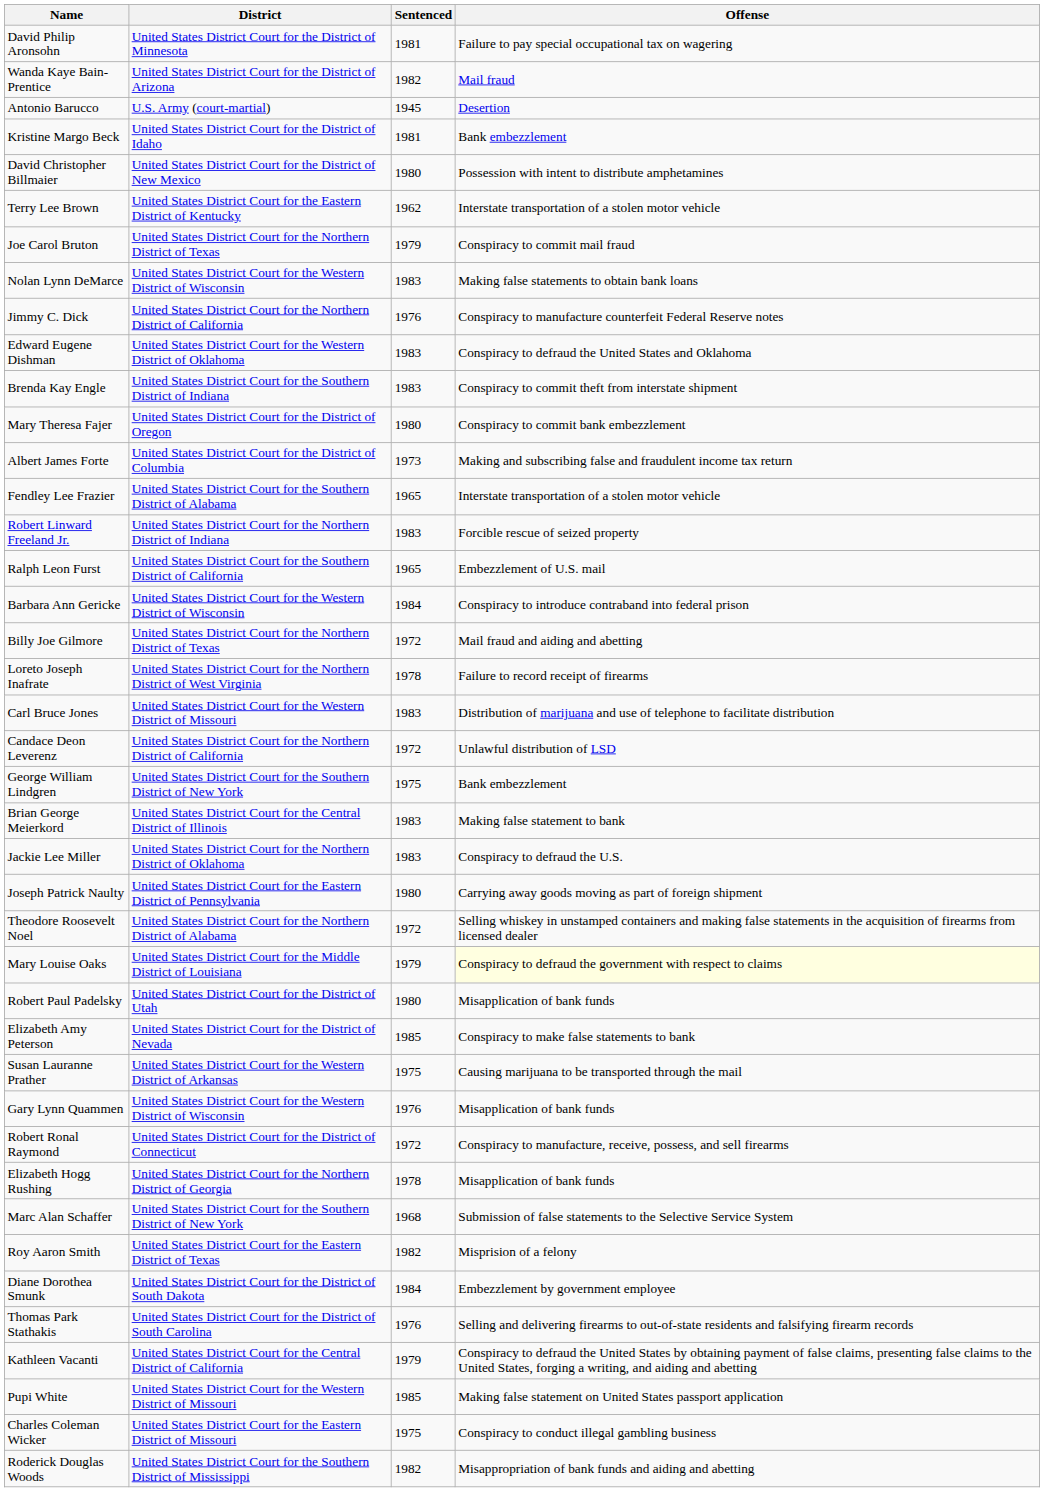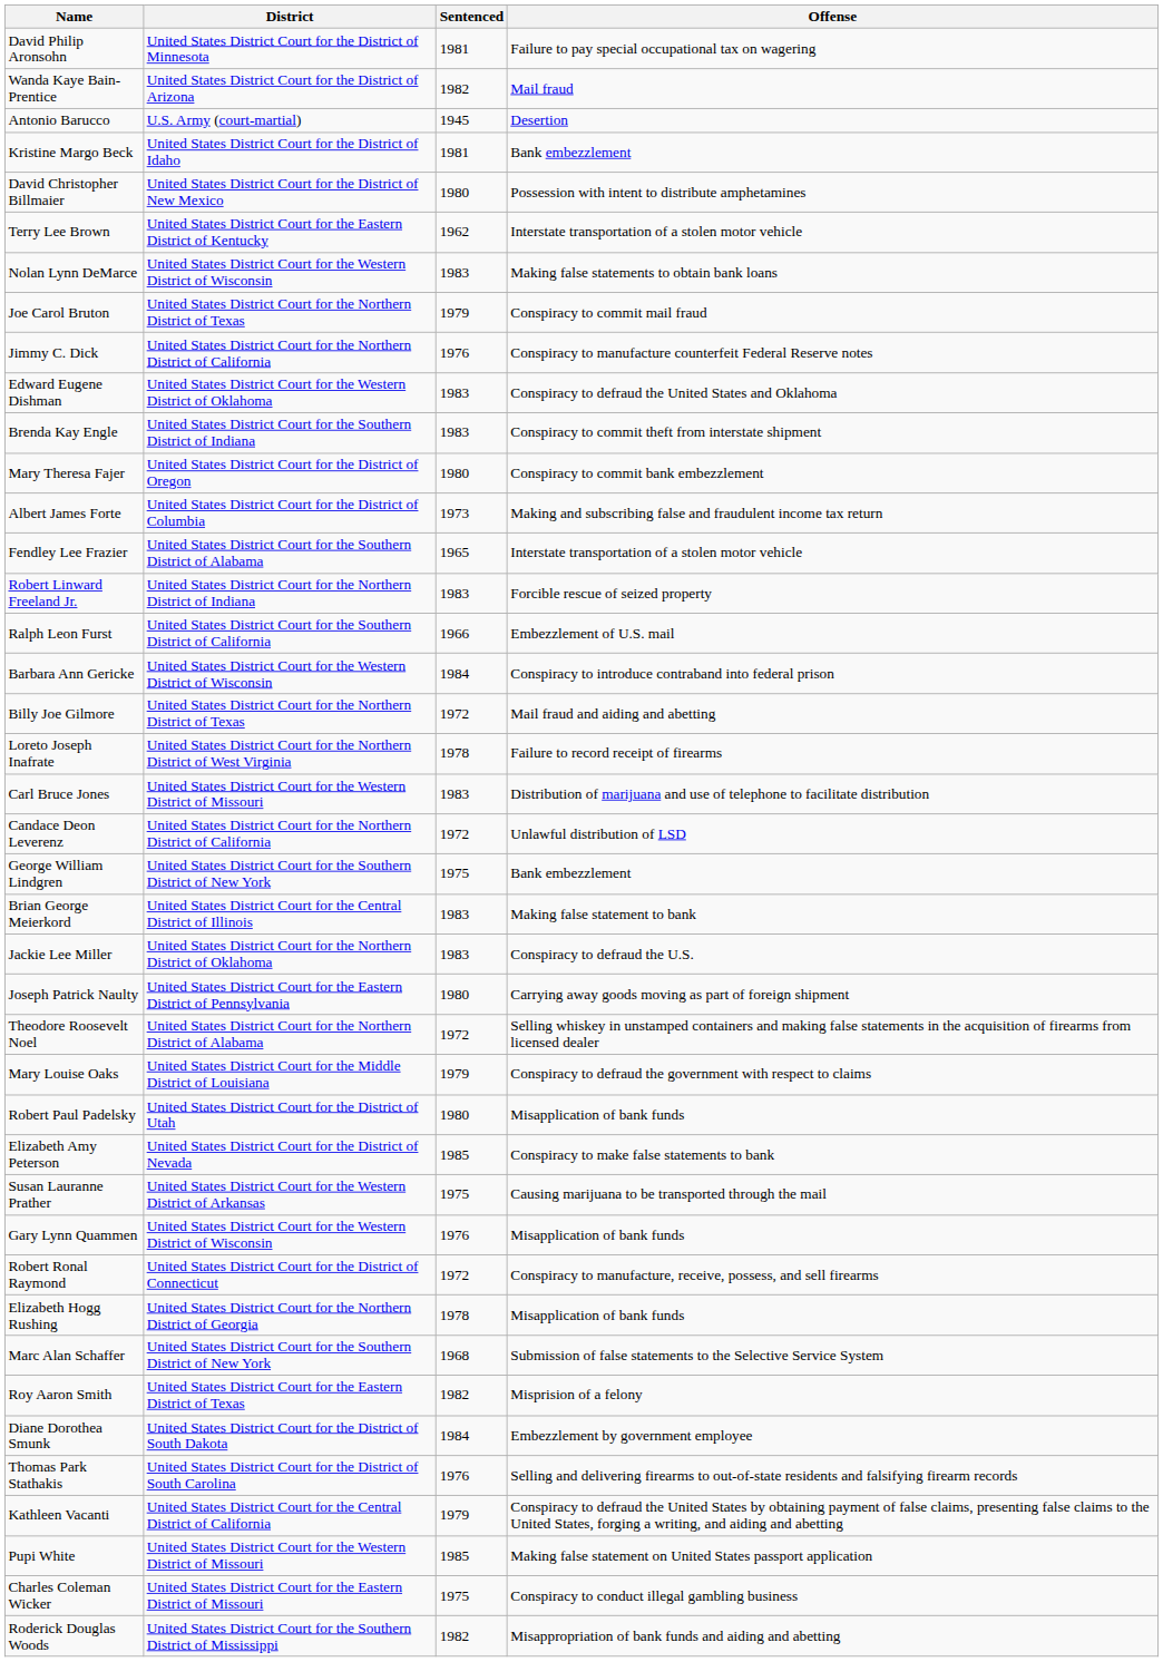 <table class="wikitable sortable">
 <tr>
 <th>Name </th>
 <th>District</th>
 <th>Sentenced</th>
 <th>Offense</th>
 </tr>
 <tr>
 <td>David Philip Aronsohn</td>
 <td><a href='#'>United States District Court for the District of Minnesota</a></td>
 <td>1981</td>
 <td>Failure to pay special occupational tax on wagering</td>
 </tr>
 <tr>
 <td>Wanda Kaye Bain-Prentice</td>
 <td><a href='#'>United States District Court for the District of Arizona</a></td>
 <td>1982</td>
 <td><a href='#'>Mail fraud</a></td>
 </tr>
 <tr>
 <td>Antonio Barucco</td>
 <td><a href='#'>U.S. Army</a> (<a href='#'>court-martial</a>)</td>
 <td>1945</td>
 <td><a href='#'>Desertion</a></td>
 </tr>
 <tr>
 <td>Kristine Margo Beck</td>
 <td><a href='#'>United States District Court for the District of Idaho</a></td>
 <td>1981</td>
 <td>Bank <a href='#'>embezzlement</a></td>
 </tr>
 <tr>
 <td>David Christopher Billmaier</td>
 <td><a href='#'>United States District Court for the District of New Mexico</a></td>
 <td>1980</td>
 <td>Possession with intent to distribute amphetamines</td>
 </tr>
 <tr>
 <td>Terry Lee Brown</td>
 <td><a href='#'>United States District Court for the Eastern District of Kentucky</a></td>
 <td>1962</td>
 <td>Interstate transportation of a stolen motor vehicle</td>
 </tr>
 <tr>
+<td>Nolan Lynn DeMarce</td>
+<td><a href='#'>United States District Court for the Western District of Wisconsin</a></td>
+<td>1983</td>
+<td>Making false statements to obtain bank loans</td>
+</tr>
+<tr>
 <td>Joe Carol Bruton</td>
 <td><a href='#'>United States District Court for the Northern District of Texas</a></td>
 <td>1979</td>
 <td>Conspiracy to commit mail fraud</td>
-</tr>
-<tr>
-<td>Nolan Lynn DeMarce</td>
-<td><a href='#'>United States District Court for the Western District of Wisconsin</a></td>
-<td>1983</td>
-<td>Making false statements to obtain bank loans</td>
 </tr>
 <tr>
 <td>Jimmy C. Dick</td>
 <td><a href='#'>United States District Court for the Northern District of California</a></td>
 <td>1976</td>
 <td>Conspiracy to manufacture counterfeit Federal Reserve notes</td>
 </tr>
 <tr>
 <td>Edward Eugene Dishman</td>
 <td><a href='#'>United States District Court for the Western District of Oklahoma</a></td>
 <td>1983</td>
 <td>Conspiracy to defraud the United States and Oklahoma</td>
 </tr>
 <tr>
 <td>Brenda Kay Engle</td>
 <td><a href='#'>United States District Court for the Southern District of Indiana</a></td>
 <td>1983</td>
 <td>Conspiracy to commit theft from interstate shipment</td>
 </tr>
 <tr>
 <td>Mary Theresa Fajer</td>
 <td><a href='#'>United States District Court for the District of Oregon</a></td>
 <td>1980</td>
 <td>Conspiracy to commit bank embezzlement</td>
 </tr>
 <tr>
 <td>Albert James Forte</td>
 <td><a href='#'>United States District Court for the District of Columbia</a></td>
 <td>1973</td>
 <td>Making and subscribing false and fraudulent income tax return</td>
 </tr>
 <tr>
 <td>Fendley Lee Frazier</td>
 <td><a href='#'>United States District Court for the Southern District of Alabama</a></td>
 <td>1965</td>
 <td>Interstate transportation of a stolen motor vehicle</td>
 </tr>
 <tr>
 <td><a href='#'>Robert Linward Freeland Jr.</a></td>
 <td><a href='#'>United States District Court for the Northern District of Indiana</a></td>
 <td>1983</td>
 <td>Forcible rescue of seized property</td>
 </tr>
 <tr>
 <td>Ralph Leon Furst</td>
 <td><a href='#'>United States District Court for the Southern District of California</a></td>
-<td>1965</td>
+<td>1966</td>
 <td>Embezzlement of U.S. mail</td>
 </tr>
 <tr>
 <td>Barbara Ann Gericke</td>
 <td><a href='#'>United States District Court for the Western District of Wisconsin</a></td>
 <td>1984</td>
 <td>Conspiracy to introduce contraband into federal prison</td>
 </tr>
 <tr>
 <td>Billy Joe Gilmore</td>
 <td><a href='#'>United States District Court for the Northern District of Texas</a></td>
 <td>1972</td>
 <td>Mail fraud and aiding and abetting</td>
 </tr>
 <tr>
 <td>Loreto Joseph Inafrate</td>
 <td><a href='#'>United States District Court for the Northern District of West Virginia</a></td>
 <td>1978</td>
 <td>Failure to record receipt of firearms</td>
 </tr>
 <tr>
 <td>Carl Bruce Jones</td>
 <td><a href='#'>United States District Court for the Western District of Missouri</a></td>
 <td>1983</td>
 <td>Distribution of <a href='#'>marijuana</a> and use of telephone to facilitate distribution</td>
 </tr>
 <tr>
 <td>Candace Deon Leverenz</td>
 <td><a href='#'>United States District Court for the Northern District of California</a></td>
 <td>1972</td>
 <td>Unlawful distribution of <a href='#'>LSD</a></td>
 </tr>
 <tr>
 <td>George William Lindgren</td>
 <td><a href='#'>United States District Court for the Southern District of New York</a></td>
 <td>1975</td>
 <td>Bank embezzlement</td>
 </tr>
 <tr>
 <td>Brian George Meierkord</td>
 <td><a href='#'>United States District Court for the Central District of Illinois</a></td>
 <td>1983</td>
 <td>Making false statement to bank</td>
 </tr>
 <tr>
 <td>Jackie Lee Miller</td>
 <td><a href='#'>United States District Court for the Northern District of Oklahoma</a></td>
 <td>1983</td>
 <td>Conspiracy to defraud the U.S.</td>
 </tr>
 <tr>
 <td>Joseph Patrick Naulty</td>
 <td><a href='#'>United States District Court for the Eastern District of Pennsylvania</a></td>
 <td>1980</td>
 <td>Carrying away goods moving as part of foreign shipment</td>
 </tr>
 <tr>
 <td>Theodore Roosevelt Noel</td>
 <td><a href='#'>United States District Court for the Northern District of Alabama</a></td>
 <td>1972</td>
 <td>Selling whiskey in unstamped containers and making false statements in the acquisition of firearms from licensed dealer</td>
 </tr>
 <tr>
 <td>Mary Louise Oaks</td>
 <td><a href='#'>United States District Court for the Middle District of Louisiana</a></td>
 <td>1979</td>
-<td style="background: lightyellow;">Conspiracy to defraud the government with respect to claims</td>
+<td>Conspiracy to defraud the government with respect to claims</td>
 </tr>
 <tr>
 <td>Robert Paul Padelsky</td>
 <td><a href='#'>United States District Court for the District of Utah</a></td>
 <td>1980</td>
 <td>Misapplication of bank funds</td>
 </tr>
 <tr>
 <td>Elizabeth Amy Peterson</td>
 <td><a href='#'>United States District Court for the District of Nevada</a></td>
 <td>1985</td>
 <td>Conspiracy to make false statements to bank</td>
 </tr>
 <tr>
 <td>Susan Lauranne Prather</td>
 <td><a href='#'>United States District Court for the Western District of Arkansas</a></td>
 <td>1975</td>
 <td>Causing marijuana to be transported through the mail</td>
 </tr>
 <tr>
 <td>Gary Lynn Quammen</td>
 <td><a href='#'>United States District Court for the Western District of Wisconsin</a></td>
 <td>1976</td>
 <td>Misapplication of bank funds</td>
 </tr>
 <tr>
 <td>Robert Ronal Raymond</td>
 <td><a href='#'>United States District Court for the District of Connecticut</a></td>
 <td>1972</td>
 <td>Conspiracy to manufacture, receive, possess, and sell firearms</td>
 </tr>
 <tr>
 <td>Elizabeth Hogg Rushing</td>
 <td><a href='#'>United States District Court for the Northern District of Georgia</a></td>
 <td>1978</td>
 <td>Misapplication of bank funds</td>
 </tr>
 <tr>
 <td>Marc Alan Schaffer</td>
 <td><a href='#'>United States District Court for the Southern District of New York</a></td>
 <td>1968</td>
 <td>Submission of false statements to the Selective Service System</td>
 </tr>
 <tr>
 <td>Roy Aaron Smith</td>
 <td><a href='#'>United States District Court for the Eastern District of Texas</a></td>
 <td>1982</td>
 <td>Misprision of a felony</td>
 </tr>
 <tr>
 <td>Diane Dorothea Smunk</td>
 <td><a href='#'>United States District Court for the District of South Dakota</a></td>
 <td>1984</td>
 <td>Embezzlement by government employee</td>
 </tr>
 <tr>
 <td>Thomas Park Stathakis</td>
 <td><a href='#'>United States District Court for the District of South Carolina</a></td>
 <td>1976</td>
 <td>Selling and delivering firearms to out-of-state residents and falsifying firearm records</td>
 </tr>
 <tr>
 <td>Kathleen Vacanti</td>
 <td><a href='#'>United States District Court for the Central District of California</a></td>
 <td>1979</td>
 <td>Conspiracy to defraud the United States by obtaining payment of false claims, presenting false claims to the United States, forging a writing, and aiding and abetting</td>
 </tr>
 <tr>
 <td>Pupi White</td>
 <td><a href='#'>United States District Court for the Western District of Missouri</a></td>
 <td>1985</td>
 <td>Making false statement on United States passport application</td>
 </tr>
 <tr>
 <td>Charles Coleman Wicker</td>
 <td><a href='#'>United States District Court for the Eastern District of Missouri</a></td>
 <td>1975</td>
 <td>Conspiracy to conduct illegal gambling business</td>
 </tr>
 <tr>
 <td>Roderick Douglas Woods</td>
 <td><a href='#'>United States District Court for the Southern District of Mississippi</a></td>
 <td>1982</td>
 <td>Misappropriation of bank funds and aiding and abetting</td>
 </tr>
 </table>
